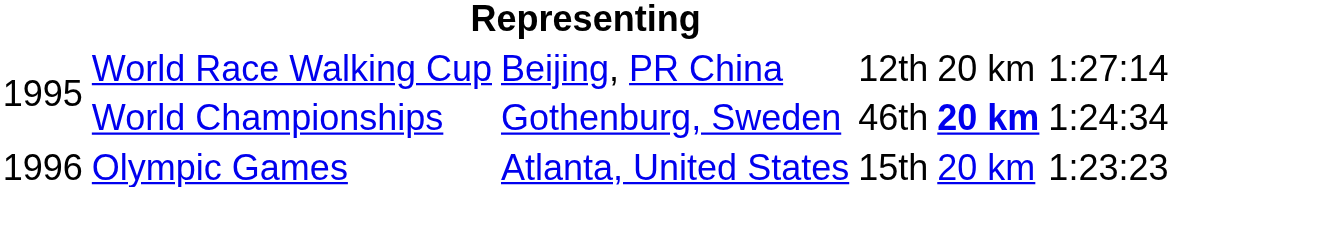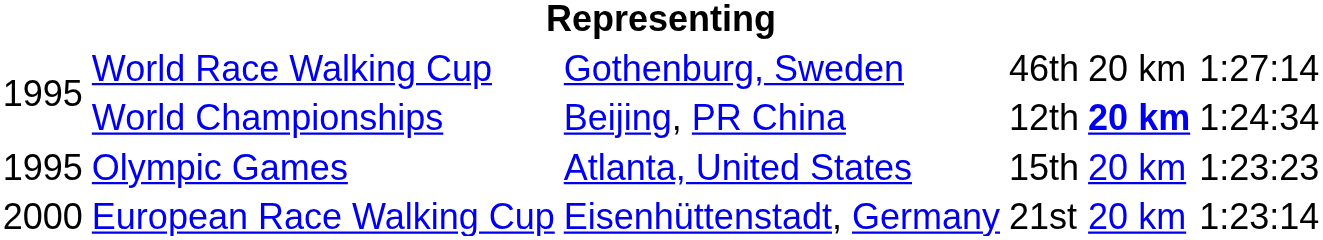 <table>
 <tr>
 <th colspan="6">Representing </th>
 </tr>
 <tr>
 <td rowspan=2>1995</td>
 <td><a href='#'>World Race Walking Cup</a></td>
-<td><a href='#'>Beijing</a>, <a href='#'>PR China</a></td>
-<td>12th</td>
+<td><a href='#'>Gothenburg, Sweden</a></td>
+<td>46th</td>
 <td>20 km</td>
 <td>1:27:14</td>
 </tr>
 <tr>
 <td><a href='#'>World Championships</a></td>
-<td><a href='#'>Gothenburg, Sweden</a></td>
-<td>46th</td>
+<td><a href='#'>Beijing</a>, <a href='#'>PR China</a></td>
+<td>12th</td>
 <td><strong><a href='#'>20 km</a></strong></td>
 <td>1:24:34</td>
 </tr>
 <tr>
-<td>1996</td>
+<td>1995</td>
 <td><a href='#'>Olympic Games</a></td>
 <td><a href='#'>Atlanta, United States</a></td>
 <td>15th</td>
 <td><a href='#'>20 km</a></td>
 <td>1:23:23</td>
 </tr>
+<tr>
+<td>2000</td>
+<td><a href='#'>European Race Walking Cup</a></td>
+<td><a href='#'>Eisenhüttenstadt</a>, <a href='#'>Germany</a></td>
+<td>21st</td>
+<td><a href='#'>20 km</a></td>
+<td>1:23:14</td>
+</tr>
 </table>
